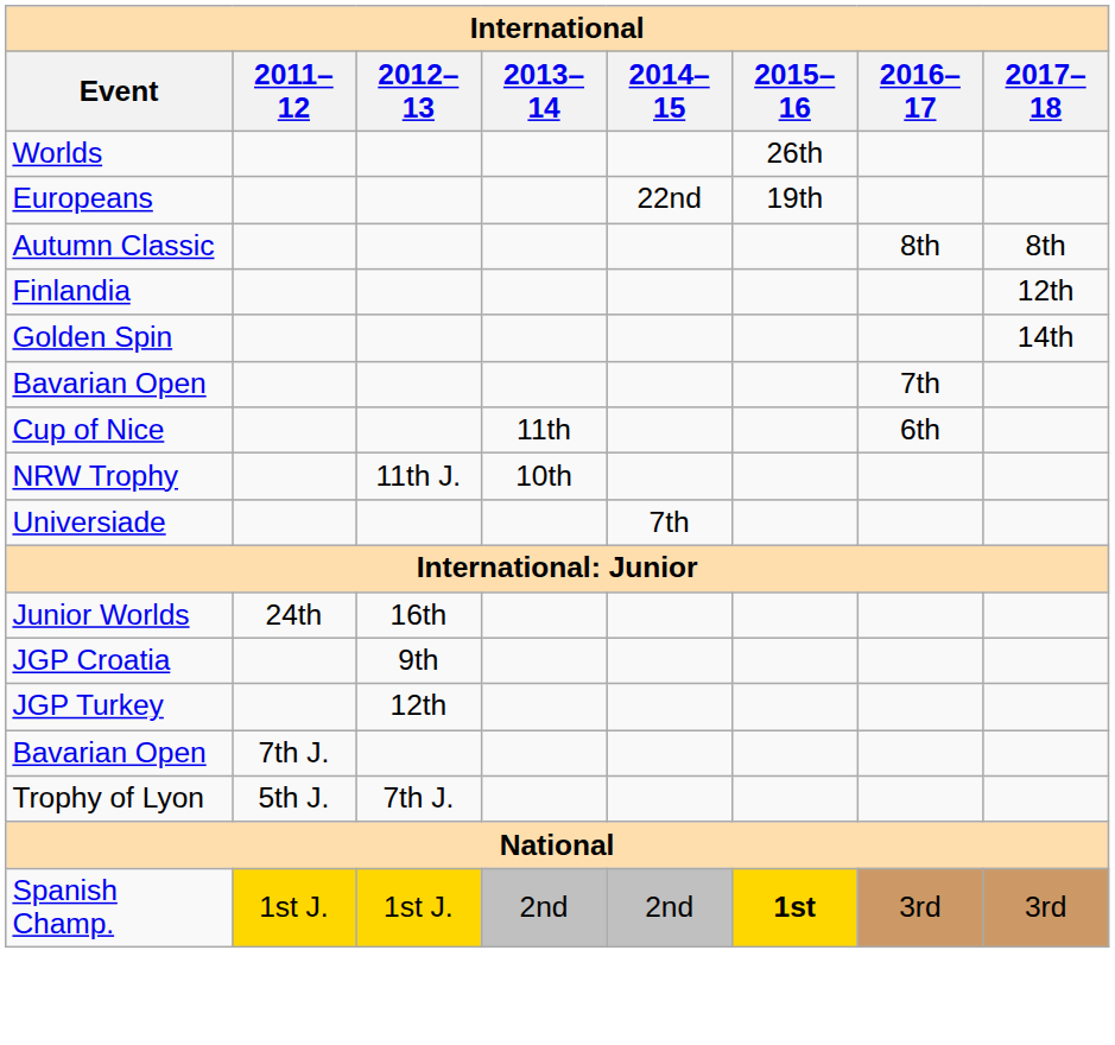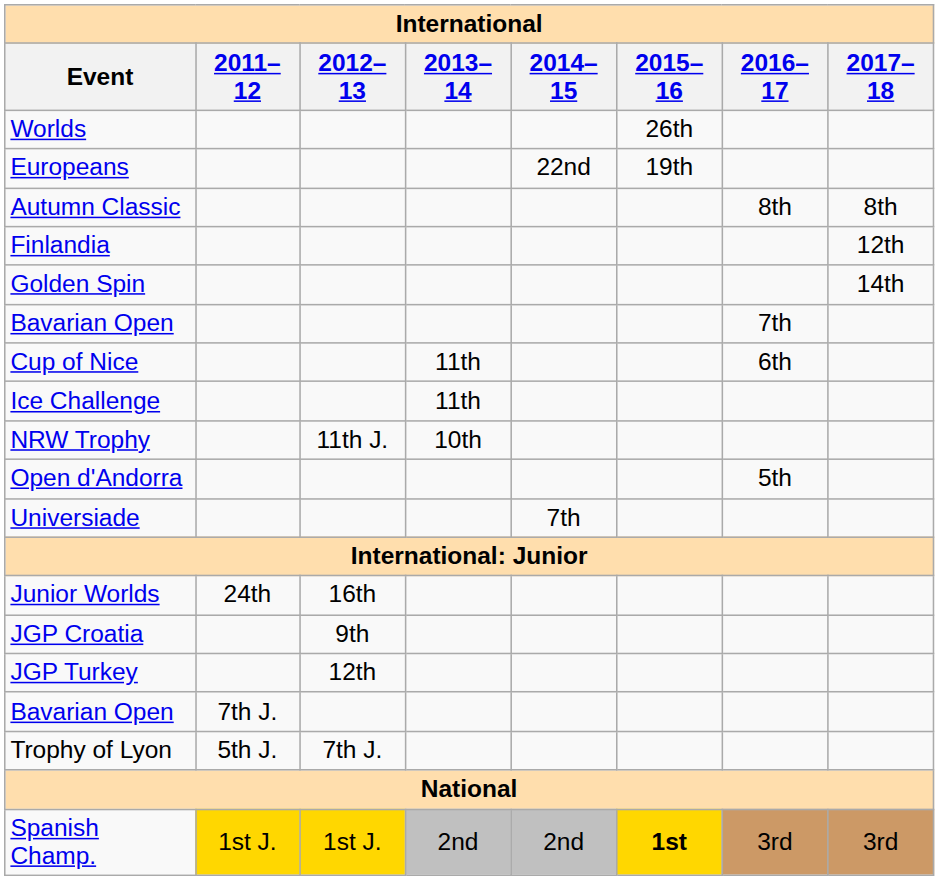 <table class="wikitable" style="text-align:center">
 <tr>
 <th style="background-color: #ffdead; " colspan=8 align=center><strong>International</strong></th>
 </tr>
 <tr>
 <th>Event</th>
 <th><a href='#'>2011–12</a></th>
 <th><a href='#'>2012–13</a></th>
 <th><a href='#'>2013–14</a></th>
 <th><a href='#'>2014–15</a></th>
 <th><a href='#'>2015–16</a></th>
 <th><a href='#'>2016–17</a></th>
 <th><a href='#'>2017–18</a></th>
 </tr>
 <tr>
 <td align=left><a href='#'>Worlds</a></td>
 <td></td>
 <td></td>
 <td></td>
 <td></td>
 <td>26th</td>
 <td></td>
 <td></td>
 </tr>
 <tr>
 <td align=left><a href='#'>Europeans</a></td>
 <td></td>
 <td></td>
 <td></td>
 <td>22nd</td>
 <td>19th</td>
 <td></td>
 <td></td>
 </tr>
 <tr>
 <td align=left> <a href='#'>Autumn Classic</a></td>
 <td></td>
 <td></td>
 <td></td>
 <td></td>
 <td></td>
 <td>8th</td>
 <td>8th</td>
 </tr>
 <tr>
 <td align=left> <a href='#'>Finlandia</a></td>
 <td></td>
 <td></td>
 <td></td>
 <td></td>
 <td></td>
 <td></td>
 <td>12th</td>
 </tr>
 <tr>
 <td align=left> <a href='#'>Golden Spin</a></td>
 <td></td>
 <td></td>
 <td></td>
 <td></td>
 <td></td>
 <td></td>
 <td>14th</td>
 </tr>
 <tr>
 <td align=left><a href='#'>Bavarian Open</a></td>
 <td></td>
 <td></td>
 <td></td>
 <td></td>
 <td></td>
 <td>7th</td>
 <td></td>
 </tr>
 <tr>
 <td align=left><a href='#'>Cup of Nice</a></td>
 <td></td>
 <td></td>
 <td>11th</td>
 <td></td>
 <td></td>
 <td>6th</td>
 <td></td>
 </tr>
 <tr>
+<td align=left><a href='#'>Ice Challenge</a></td>
+<td></td>
+<td></td>
+<td>11th</td>
+<td></td>
+<td></td>
+<td></td>
+<td></td>
+</tr>
+<tr>
 <td align=left><a href='#'>NRW Trophy</a></td>
 <td></td>
 <td>11th J.</td>
 <td>10th</td>
 <td></td>
 <td></td>
 <td></td>
+<td></td>
+</tr>
+<tr>
+<td align=left><a href='#'>Open d'Andorra</a></td>
+<td></td>
+<td></td>
+<td></td>
+<td></td>
+<td></td>
+<td>5th</td>
 <td></td>
 </tr>
 <tr>
 <td align=left><a href='#'>Universiade</a></td>
 <td></td>
 <td></td>
 <td></td>
 <td>7th</td>
 <td></td>
 <td></td>
 <td></td>
 </tr>
 <tr>
 <th style="background-color: #ffdead; " colspan=8 align=center><strong>International: Junior</strong></th>
 </tr>
 <tr>
 <td align=left><a href='#'>Junior Worlds</a></td>
 <td>24th</td>
 <td>16th</td>
 <td></td>
 <td></td>
 <td></td>
 <td></td>
 <td></td>
 </tr>
 <tr>
 <td align=left><a href='#'>JGP Croatia</a></td>
 <td></td>
 <td>9th</td>
 <td></td>
 <td></td>
 <td></td>
 <td></td>
 <td></td>
 </tr>
 <tr>
 <td align=left><a href='#'>JGP Turkey</a></td>
 <td></td>
 <td>12th</td>
 <td></td>
 <td></td>
 <td></td>
 <td></td>
 <td></td>
 </tr>
 <tr>
 <td align=left><a href='#'>Bavarian Open</a></td>
 <td>7th J.</td>
 <td></td>
 <td></td>
 <td></td>
 <td></td>
 <td></td>
 <td></td>
 </tr>
 <tr>
 <td align=left>Trophy of Lyon</td>
 <td>5th J.</td>
 <td>7th J.</td>
 <td></td>
 <td></td>
 <td></td>
 <td></td>
 <td></td>
 </tr>
 <tr>
 <th style="background-color: #ffdead; " colspan=8 align=center><strong>National</strong></th>
 </tr>
 <tr>
 <td align=left><a href='#'>Spanish Champ.</a></td>
 <td bgcolor=gold>1st J.</td>
 <td bgcolor=gold>1st J.</td>
 <td bgcolor=silver>2nd</td>
 <td bgcolor=silver>2nd</td>
 <td bgcolor=gold><strong>1st</strong></td>
 <td bgcolor=cc9966>3rd</td>
 <td bgcolor=cc9966>3rd</td>
 </tr>
 </table>
